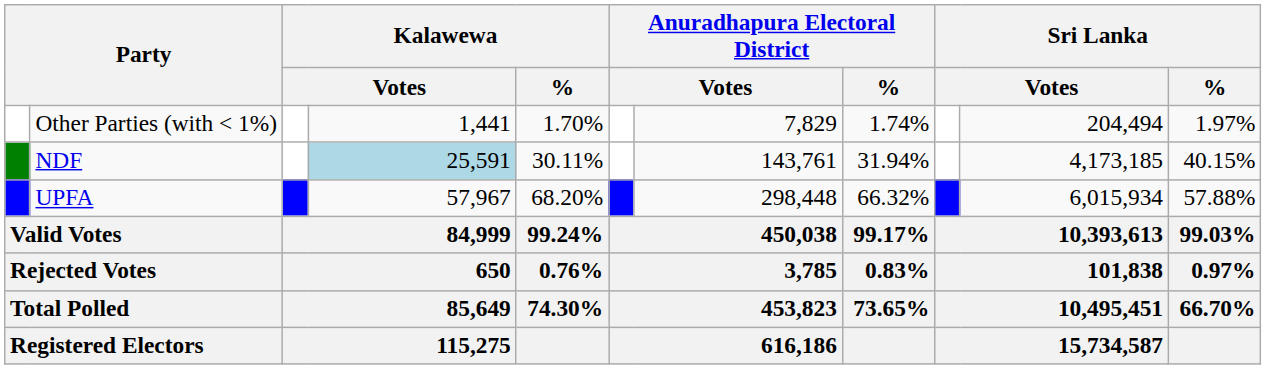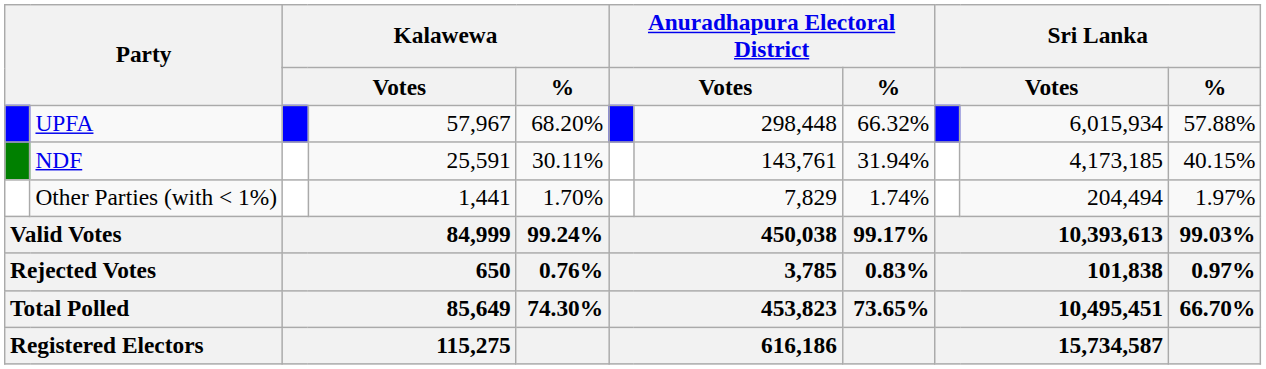 <table class="wikitable">
 <tr>
 <th colspan="2" width="144px"rowspan="2">Party</th>
 <th colspan="3" width="216px">Kalawewa</th>
 <th colspan="3" width="216px"><a href='#'>Anuradhapura Electoral District</a></th>
 <th colspan="3" width="216px">Sri Lanka</th>
 </tr>
 <tr>
 <th colspan="2" width="144px">Votes</th>
 <th>%</th>
 <th colspan="2" width="144px">Votes</th>
 <th>%</th>
 <th colspan="2" width="144px">Votes</th>
 <th>%</th>
 </tr>
 <tr>
+<td style="background-color:blue;" width="10px"></td>
+<td style="text-align:left;"><a href='#'>UPFA</a></td>
+<td style="background-color:blue;" width="10px"></td>
+<td style="text-align:right;">57,967</td>
+<td style="text-align:right;">68.20%</td>
+<td style="background-color:blue;" width="10px"></td>
+<td style="text-align:right;">298,448</td>
+<td style="text-align:right;">66.32%</td>
+<td style="background-color:blue;" width="10px"></td>
+<td style="text-align:right;">6,015,934</td>
+<td style="text-align:right;">57.88%</td>
+</tr>
+<tr>
+<td style="background-color:green;" width="10px"></td>
+<td style="text-align:left;"><a href='#'>NDF</a></td>
+<td style="background-color:white;" width="10px"></td>
+<td style="text-align:right;">25,591</td>
+<td style="text-align:right;">30.11%</td>
+<td style="background-color:white;" width="10px"></td>
+<td style="text-align:right;">143,761</td>
+<td style="text-align:right;">31.94%</td>
+<td style="background-color:white;" width="10px"></td>
+<td style="text-align:right;">4,173,185</td>
+<td style="text-align:right;">40.15%</td>
+</tr>
+<tr>
 <td style="background-color:white;" width="10px"></td>
 <td style="text-align:left;">Other Parties (with < 1%)</td>
 <td style="background-color:white;" width="10px"></td>
 <td style="text-align:right;">1,441</td>
 <td style="text-align:right;">1.70%</td>
 <td style="background-color:white;" width="10px"></td>
 <td style="text-align:right;">7,829</td>
 <td style="text-align:right;">1.74%</td>
 <td style="background-color:white;" width="10px"></td>
 <td style="text-align:right;">204,494</td>
 <td style="text-align:right;">1.97%</td>
-</tr>
-<tr>
-<td style="background-color:green;" width="10px"></td>
-<td style="text-align:left;"><a href='#'>NDF</a></td>
-<td style="background-color:white;" width="10px"></td>
-<td style="background: lightblue; text-align:right;">25,591</td>
-<td style="text-align:right;">30.11%</td>
-<td style="background-color:white;" width="10px"></td>
-<td style="text-align:right;">143,761</td>
-<td style="text-align:right;">31.94%</td>
-<td style="background-color:white;" width="10px"></td>
-<td style="text-align:right;">4,173,185</td>
-<td style="text-align:right;">40.15%</td>
-</tr>
-<tr>
-<td style="background-color:blue;" width="10px"></td>
-<td style="text-align:left;"><a href='#'>UPFA</a></td>
-<td style="background-color:blue;" width="10px"></td>
-<td style="text-align:right;">57,967</td>
-<td style="text-align:right;">68.20%</td>
-<td style="background-color:blue;" width="10px"></td>
-<td style="text-align:right;">298,448</td>
-<td style="text-align:right;">66.32%</td>
-<td style="background-color:blue;" width="10px"></td>
-<td style="text-align:right;">6,015,934</td>
-<td style="text-align:right;">57.88%</td>
 </tr>
 <tr>
 <th colspan="2" width="144px"style="text-align:left;">Valid Votes</th>
 <th style="text-align:right;"colspan="2" width="144px">84,999</th>
 <th style="text-align:right;">99.24%</th>
 <th style="text-align:right;"colspan="2" width="144px">450,038</th>
 <th style="text-align:right;">99.17%</th>
 <th style="text-align:right;"colspan="2" width="144px">10,393,613</th>
 <th style="text-align:right;">99.03%</th>
 </tr>
 <tr>
 <th colspan="2" width="144px"style="text-align:left;">Rejected Votes</th>
 <th style="text-align:right;"colspan="2" width="144px">650</th>
 <th style="text-align:right;">0.76%</th>
 <th style="text-align:right;"colspan="2" width="144px">3,785</th>
 <th style="text-align:right;">0.83%</th>
 <th style="text-align:right;"colspan="2" width="144px">101,838</th>
 <th style="text-align:right;">0.97%</th>
 </tr>
 <tr>
 <th colspan="2" width="144px"style="text-align:left;">Total Polled</th>
 <th style="text-align:right;"colspan="2" width="144px">85,649</th>
 <th style="text-align:right;">74.30%</th>
 <th style="text-align:right;"colspan="2" width="144px">453,823</th>
 <th style="text-align:right;">73.65%</th>
 <th style="text-align:right;"colspan="2" width="144px">10,495,451</th>
 <th style="text-align:right;">66.70%</th>
 </tr>
 <tr>
 <th colspan="2" width="144px"style="text-align:left;">Registered Electors</th>
 <th style="text-align:right;"colspan="2" width="144px">115,275</th>
 <th></th>
 <th style="text-align:right;"colspan="2" width="144px">616,186</th>
 <th></th>
 <th style="text-align:right;"colspan="2" width="144px">15,734,587</th>
 <th></th>
 </tr>
 </table>
